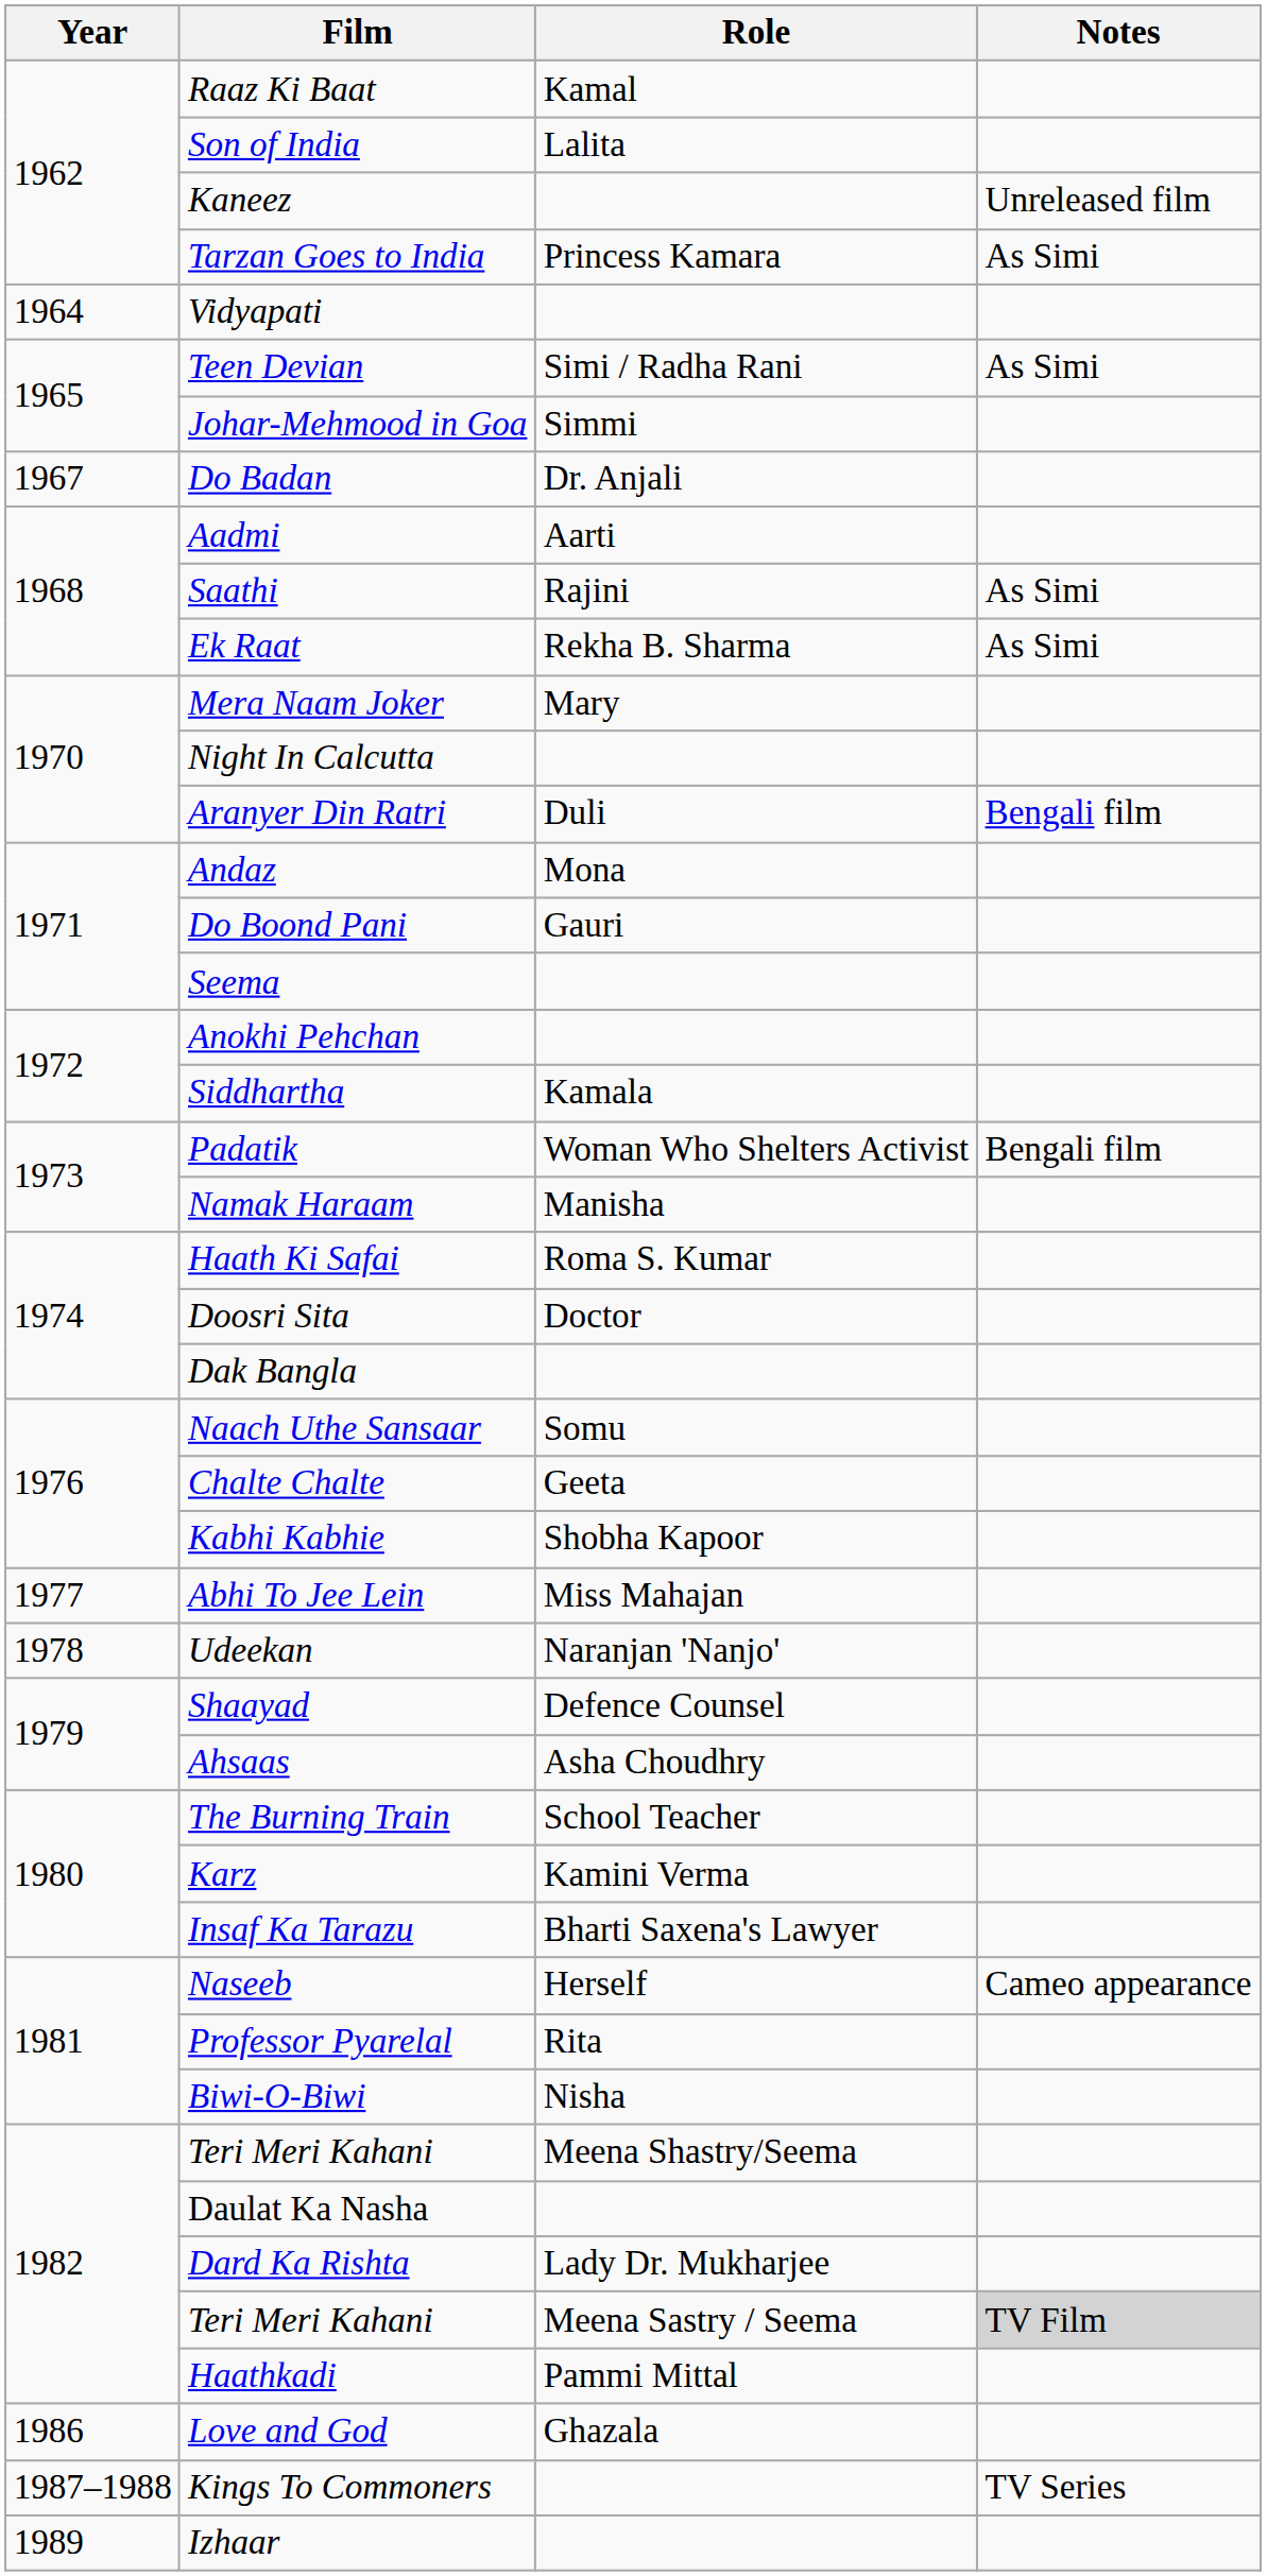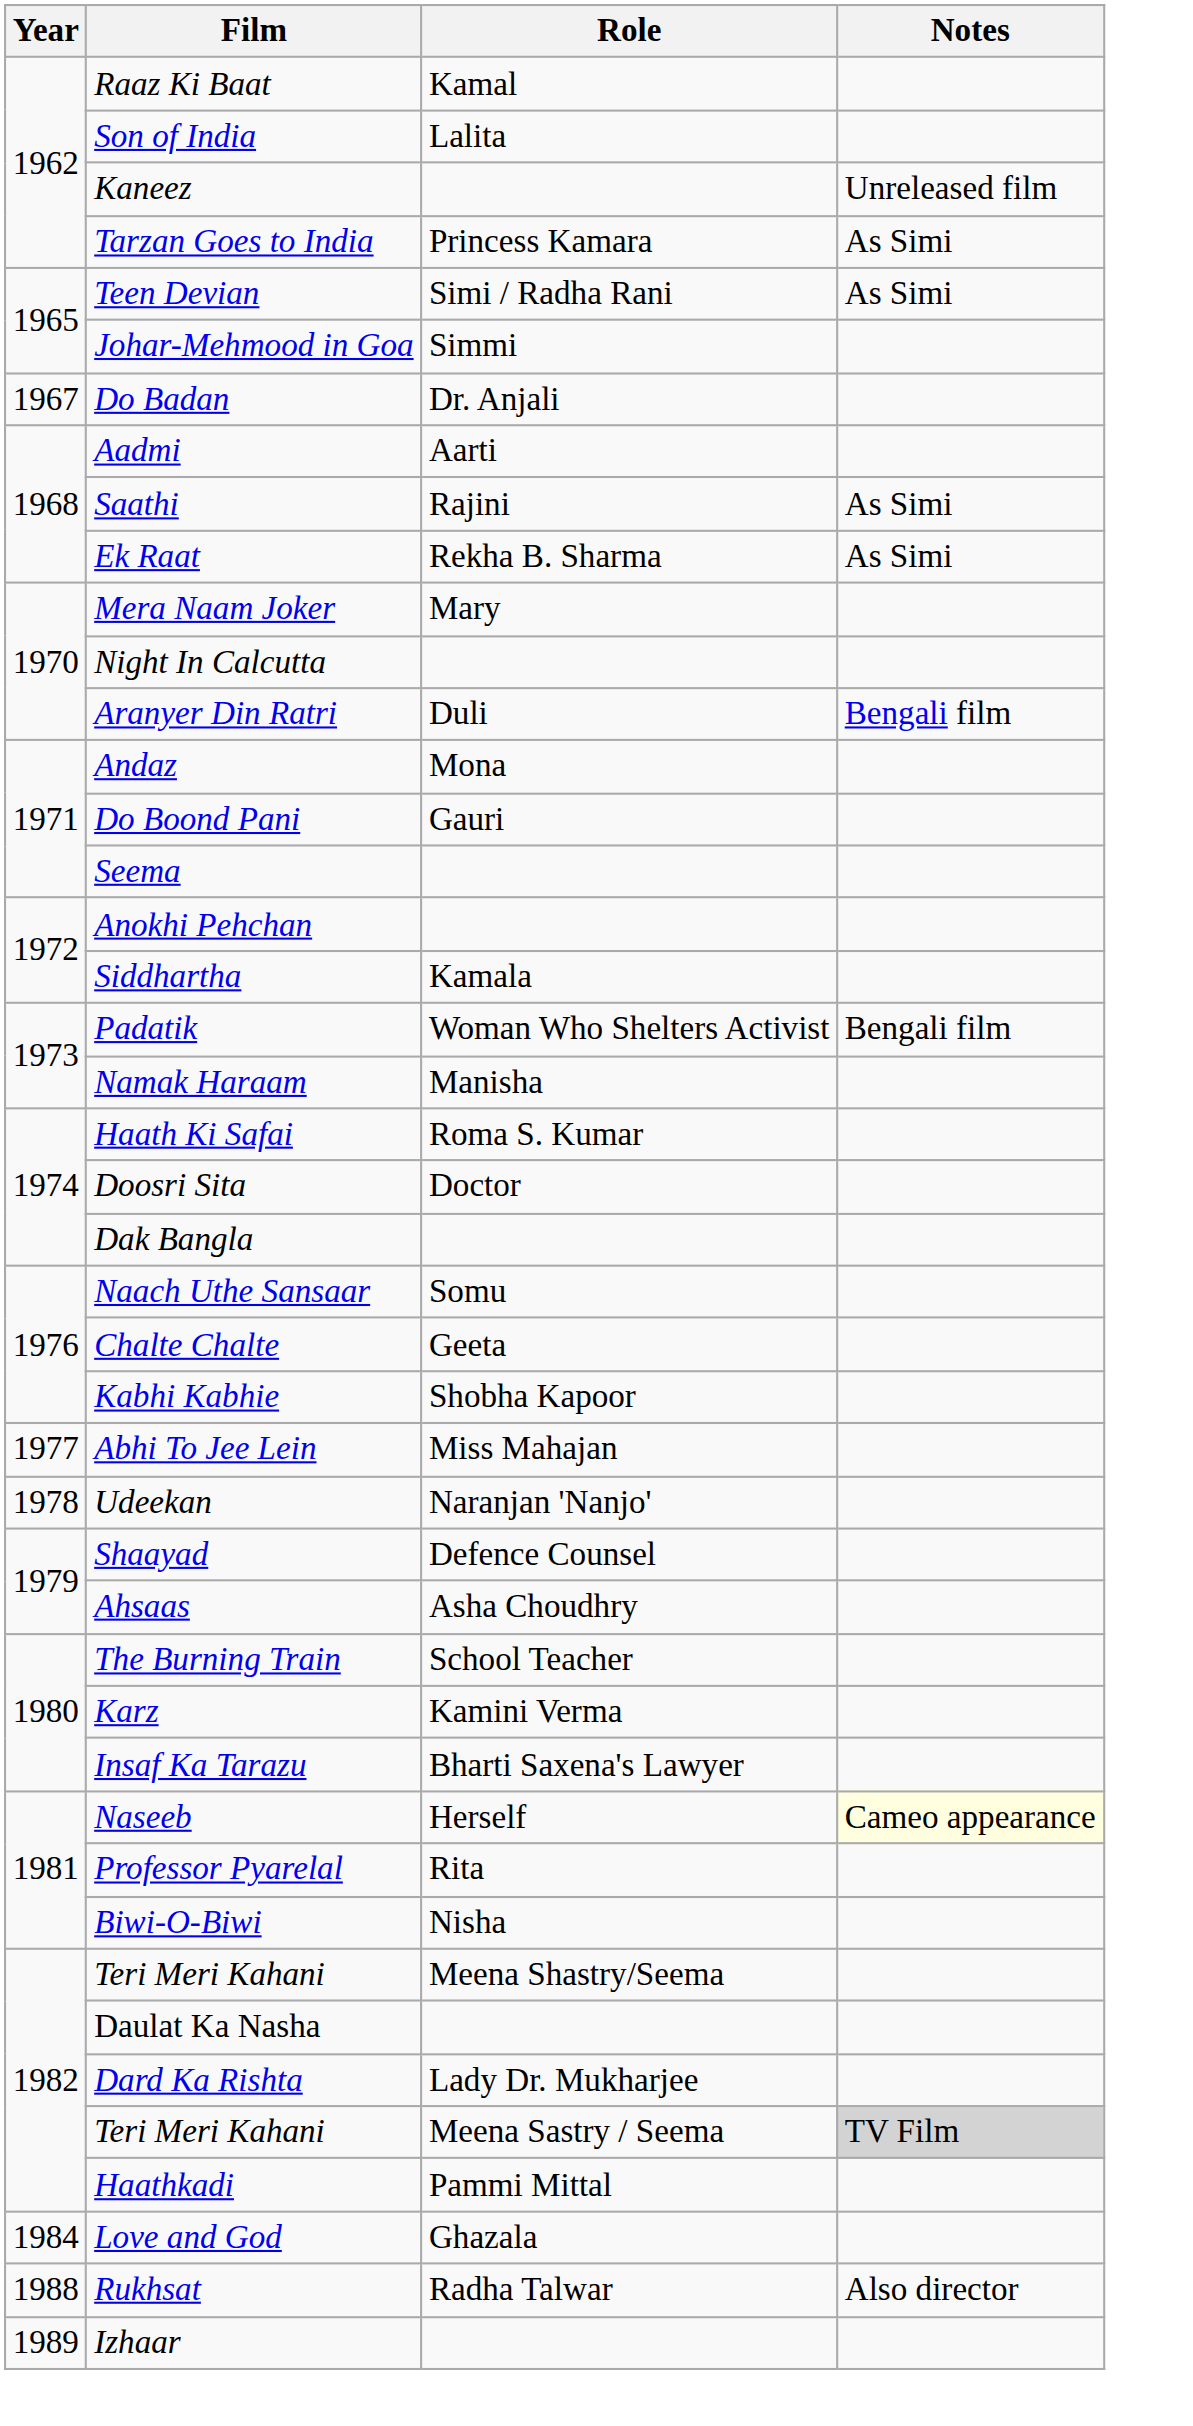 <table class="wikitable sortable">
 <tr>
 <th>Year</th>
 <th>Film</th>
 <th>Role</th>
 <th class="unsortable">Notes</th>
 </tr>
 <tr>
 <td rowspan="4">1962</td>
 <td><em>Raaz Ki Baat</em></td>
 <td>Kamal</td>
 <td></td>
 </tr>
 <tr>
 <td><em><a href='#'>Son of India</a></em></td>
 <td>Lalita</td>
 <td></td>
 </tr>
 <tr>
 <td><em>Kaneez</em></td>
 <td></td>
 <td>Unreleased film</td>
 </tr>
 <tr>
 <td><em><a href='#'>Tarzan Goes to India</a></em></td>
 <td>Princess Kamara</td>
 <td>As Simi</td>
-</tr>
-<tr>
-<td>1964</td>
-<td><em>Vidyapati</em></td>
-<td></td>
-<td></td>
 </tr>
 <tr>
 <td rowspan="2">1965</td>
 <td><em><a href='#'>Teen Devian</a></em></td>
 <td>Simi / Radha Rani</td>
 <td>As Simi</td>
 </tr>
 <tr>
 <td><em><a href='#'>Johar-Mehmood in Goa</a></em></td>
 <td>Simmi</td>
 <td></td>
 </tr>
 <tr>
 <td>1967</td>
 <td><em><a href='#'>Do Badan</a></em></td>
 <td>Dr. Anjali</td>
 <td></td>
 </tr>
 <tr>
 <td rowspan="3">1968</td>
 <td><em><a href='#'>Aadmi</a></em></td>
 <td>Aarti</td>
 <td></td>
 </tr>
 <tr>
 <td><em><a href='#'>Saathi</a></em></td>
 <td>Rajini</td>
 <td>As Simi</td>
 </tr>
 <tr>
 <td><em><a href='#'>Ek Raat</a></em></td>
 <td>Rekha B. Sharma</td>
 <td>As Simi</td>
 </tr>
 <tr>
 <td rowspan="3">1970</td>
 <td><em><a href='#'>Mera Naam Joker</a></em></td>
 <td>Mary</td>
 <td></td>
 </tr>
 <tr>
 <td><em>Night In Calcutta</em></td>
 <td></td>
 <td></td>
 </tr>
 <tr>
 <td><em><a href='#'>Aranyer Din Ratri</a></em></td>
 <td>Duli</td>
 <td><a href='#'>Bengali</a> film</td>
 </tr>
 <tr>
 <td rowspan="3">1971</td>
 <td><em><a href='#'>Andaz</a></em></td>
 <td>Mona</td>
 <td></td>
 </tr>
 <tr>
 <td><em><a href='#'>Do Boond Pani</a></em></td>
 <td>Gauri</td>
 <td></td>
 </tr>
 <tr>
 <td><a href='#'><em>Seema</em></a></td>
 <td></td>
 <td></td>
 </tr>
 <tr>
 <td rowspan="2">1972</td>
 <td><em><a href='#'>Anokhi Pehchan</a></em></td>
 <td></td>
 <td></td>
 </tr>
 <tr>
 <td><a href='#'><em>Siddhartha</em></a></td>
 <td>Kamala</td>
 <td></td>
 </tr>
 <tr>
 <td rowspan="2">1973</td>
 <td><a href='#'><em>Padatik</em></a></td>
 <td>Woman Who Shelters Activist</td>
 <td>Bengali film</td>
 </tr>
 <tr>
 <td><em><a href='#'>Namak Haraam</a></em></td>
 <td>Manisha</td>
 <td></td>
 </tr>
 <tr>
 <td rowspan=3>1974</td>
 <td><em><a href='#'>Haath Ki Safai</a></em></td>
 <td>Roma S. Kumar</td>
 <td></td>
 </tr>
 <tr>
 <td><em>Doosri Sita</em></td>
 <td>Doctor</td>
 <td></td>
 </tr>
 <tr>
 <td><em>Dak Bangla</em></td>
 <td></td>
 <td></td>
 </tr>
 <tr>
 <td rowspan="3">1976</td>
 <td><em><a href='#'>Naach Uthe Sansaar</a></em></td>
 <td>Somu</td>
 <td></td>
 </tr>
 <tr>
 <td><a href='#'><em>Chalte Chalte</em></a></td>
 <td>Geeta</td>
 <td></td>
 </tr>
 <tr>
 <td><a href='#'><em>Kabhi Kabhie</em></a></td>
 <td>Shobha Kapoor</td>
 <td></td>
 </tr>
 <tr>
 <td>1977</td>
 <td><em><a href='#'>Abhi To Jee Lein</a></em></td>
 <td>Miss Mahajan</td>
 <td></td>
 </tr>
 <tr>
 <td>1978</td>
 <td><em>Udeekan</em></td>
 <td>Naranjan 'Nanjo'</td>
 <td></td>
 </tr>
 <tr>
 <td rowspan=2>1979</td>
 <td><em><a href='#'>Shaayad</a></em></td>
 <td>Defence Counsel</td>
 <td></td>
 </tr>
 <tr>
 <td><em><a href='#'>Ahsaas</a></em></td>
 <td>Asha Choudhry</td>
 <td></td>
 </tr>
 <tr>
 <td rowspan="3">1980</td>
 <td><em><a href='#'>The Burning Train</a></em></td>
 <td>School Teacher</td>
 <td></td>
 </tr>
 <tr>
 <td><a href='#'><em>Karz</em></a></td>
 <td>Kamini Verma</td>
 <td></td>
 </tr>
 <tr>
 <td><em><a href='#'>Insaf Ka Tarazu</a></em></td>
 <td>Bharti Saxena's Lawyer</td>
 <td></td>
 </tr>
 <tr>
 <td rowspan="3">1981</td>
 <td><a href='#'><em>Naseeb</em></a></td>
 <td>Herself</td>
-<td>Cameo appearance</td>
+<td style="background: lightyellow;">Cameo appearance</td>
 </tr>
 <tr>
 <td><em><a href='#'>Professor Pyarelal</a></em></td>
 <td>Rita</td>
 <td></td>
 </tr>
 <tr>
 <td><em><a href='#'>Biwi-O-Biwi</a></em></td>
 <td>Nisha</td>
 <td></td>
 </tr>
 <tr>
 <td rowspan="5">1982</td>
 <td><em>Teri Meri Kahani</em></td>
 <td>Meena Shastry/Seema</td>
 <td></td>
 </tr>
 <tr>
 <td>Daulat Ka Nasha</td>
 <td></td>
 <td></td>
 </tr>
 <tr>
 <td><a href='#'><em>Dard Ka Rishta</em></a></td>
 <td>Lady Dr. Mukharjee</td>
 <td></td>
 </tr>
 <tr>
 <td><em>Teri Meri Kahani</em></td>
 <td>Meena Sastry / Seema</td>
 <td style="background: lightgrey;">TV Film</td>
 </tr>
 <tr>
 <td><a href='#'><em>Haathkadi</em></a></td>
 <td>Pammi Mittal</td>
 <td></td>
 </tr>
 <tr>
-<td>1986</td>
+<td>1984</td>
 <td><em><a href='#'>Love and God</a></em></td>
 <td>Ghazala</td>
 <td></td>
 </tr>
 <tr>
-<td>1987–1988</td>
-<td><em>Kings To Commoners</em></td>
-<td></td>
-<td>TV Series</td>
+<td>1988</td>
+<td><em><a href='#'>Rukhsat</a></em></td>
+<td>Radha Talwar</td>
+<td>Also director</td>
 </tr>
 <tr>
 <td>1989</td>
 <td><em>Izhaar</em></td>
 <td></td>
 <td></td>
 </tr>
 </table>
